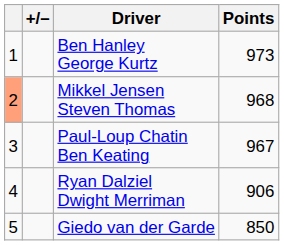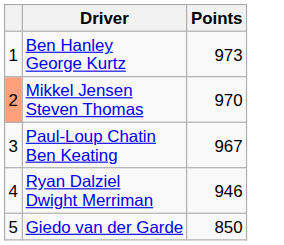 <table class="wikitable" style="font-size: 95%;">
 <tr>
 <th scope="col"></th>
-<th scope="col">+/–</th>
 <th scope="col">Driver</th>
 <th scope="col">Points</th>
 </tr>
 <tr>
 <td align=center>1</td>
-<td align="left"></td>
 <td> <a href='#'>Ben Hanley</a><br> <a href='#'>George Kurtz</a></td>
 <td align=right>973</td>
 </tr>
 <tr>
 <td align=center style="background: lightsalmon;">2</td>
-<td align="left"></td>
 <td> <a href='#'>Mikkel Jensen</a><br> <a href='#'>Steven Thomas</a></td>
-<td align=right>968</td>
+<td align=right>970</td>
 </tr>
 <tr>
 <td align=center>3</td>
-<td align="left"></td>
 <td> <a href='#'>Paul-Loup Chatin</a><br> <a href='#'>Ben Keating</a></td>
 <td align=right>967</td>
 </tr>
 <tr>
 <td align=center>4</td>
-<td align="left"></td>
 <td> <a href='#'>Ryan Dalziel</a><br> <a href='#'>Dwight Merriman</a></td>
-<td align=right>906</td>
+<td align=right>946</td>
 </tr>
 <tr>
 <td align=center>5</td>
-<td align="left"></td>
 <td> <a href='#'>Giedo van der Garde</a></td>
 <td align=right>850</td>
 </tr>
 </table>
